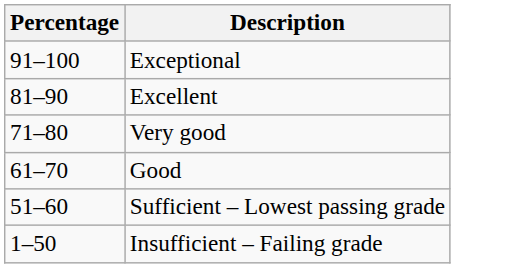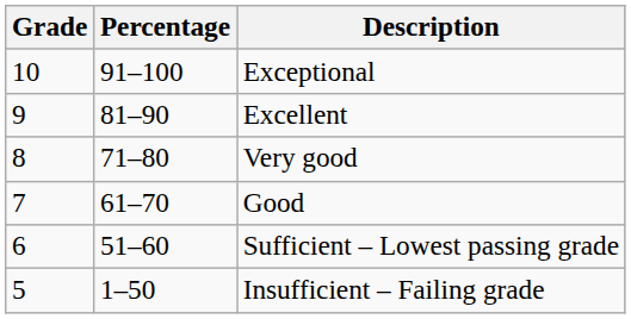 <table class="wikitable">
 <tr>
+<th>Grade</th>
 <th>Percentage</th>
 <th>Description</th>
 </tr>
 <tr>
+<td style="width:20px;">10</td>
 <td>91–100</td>
 <td>Exceptional</td>
 </tr>
 <tr>
+<td style="width:20px;">9</td>
 <td>81–90</td>
 <td>Excellent</td>
 </tr>
 <tr>
+<td style="width:20px;">8</td>
 <td>71–80</td>
 <td>Very good</td>
 </tr>
 <tr>
+<td style="width:20px;">7</td>
 <td>61–70</td>
 <td>Good</td>
 </tr>
 <tr>
+<td style="width:20px;">6</td>
 <td>51–60</td>
 <td>Sufficient – Lowest passing grade</td>
 </tr>
 <tr>
+<td style="width:20px;">5</td>
 <td>1–50</td>
 <td>Insufficient – Failing grade</td>
 </tr>
 </table>
